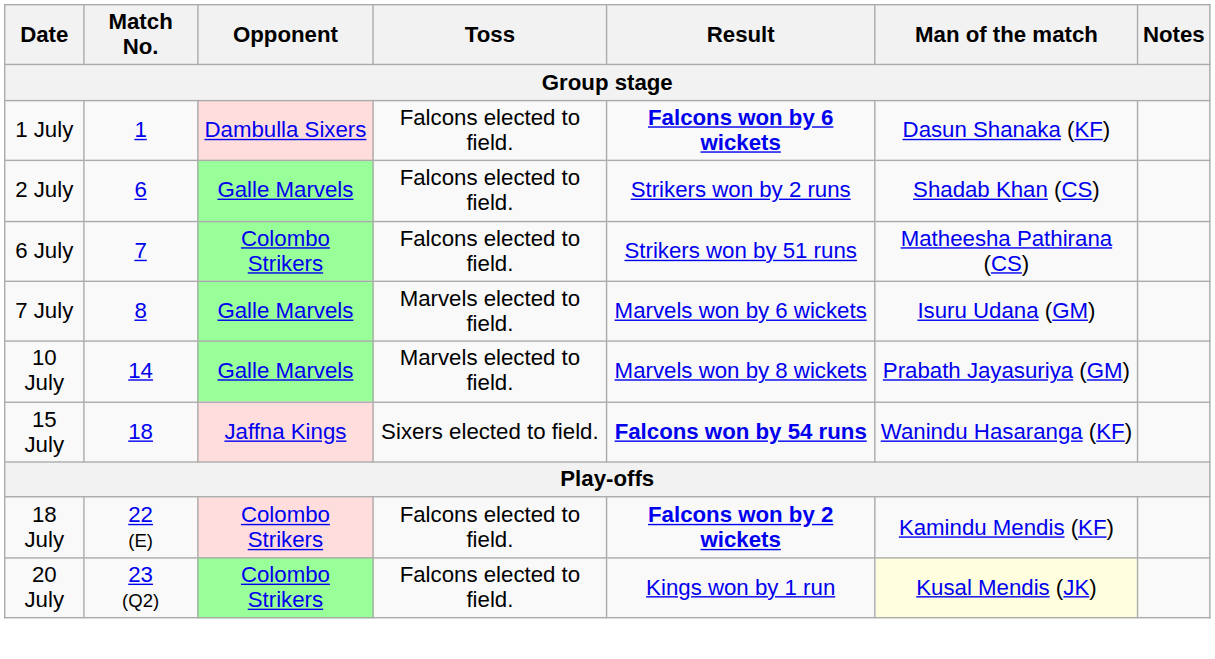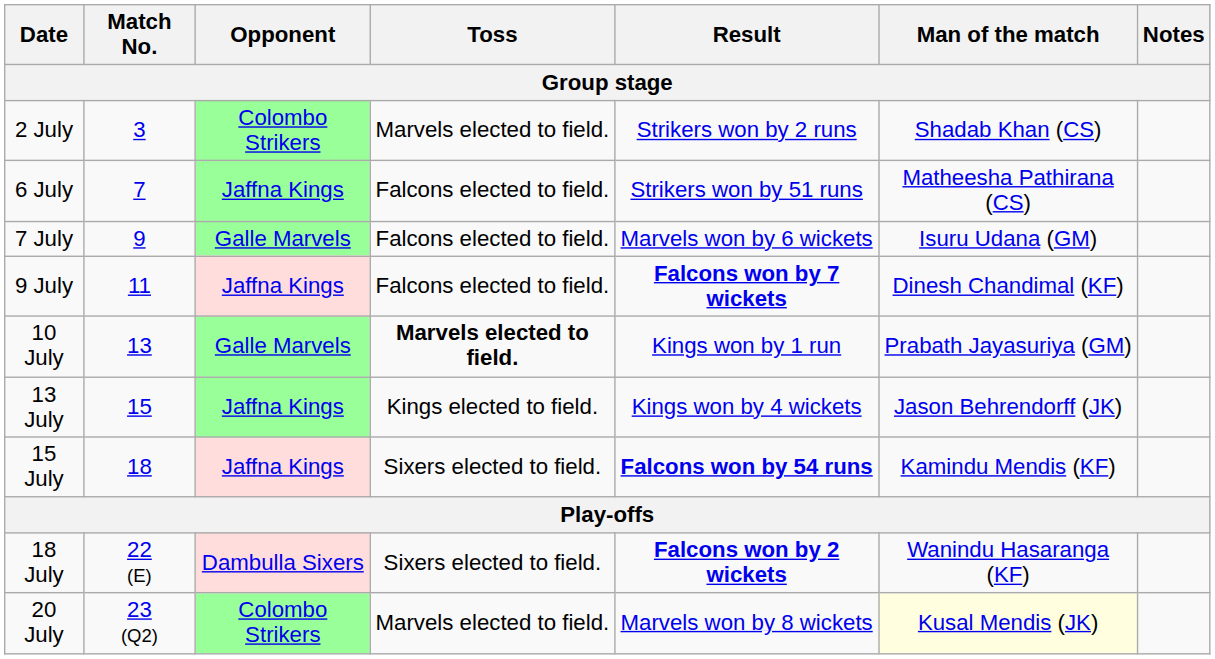 <table class="wikitable"style=" text-align:center;">
 <tr>
 <th>Date</th>
 <th>Match No.</th>
 <th>Opponent</th>
 <th>Toss</th>
 <th>Result</th>
 <th>Man of the match</th>
 <th>Notes</th>
 </tr>
 <tr>
 <th colspan=7>Group stage</th>
 </tr>
 <tr>
-<td>1 July</td>
-<td><a href='#'>1</a></td>
-<td style="background:#fdd; text-align:center;"><a href='#'>Dambulla Sixers</a></td>
-<td>Falcons elected to field.</td>
-<td><a href='#'><strong>Falcons won by 6 wickets</strong></a></td>
-<td><a href='#'>Dasun Shanaka</a> (<a href='#'>KF</a>)</td>
-<td></td>
-</tr>
-<tr>
 <td>2 July</td>
-<td><a href='#'>6</a></td>
-<td style="background:#99ff99;"><a href='#'>Galle Marvels</a></td>
-<td>Falcons elected to field.</td>
+<td><a href='#'>3</a></td>
+<td style="background:#99ff99; text-align:center;"><a href='#'>Colombo Strikers</a></td>
+<td>Marvels elected to field.</td>
 <td><a href='#'>Strikers won by 2 runs</a></td>
 <td><a href='#'>Shadab Khan</a> (<a href='#'>CS</a>)</td>
 <td></td>
 </tr>
 <tr>
 <td>6 July</td>
 <td><a href='#'>7</a></td>
-<td style="background:#99ff99;"><a href='#'>Colombo Strikers</a></td>
+<td style="background:#99ff99;"><a href='#'>Jaffna Kings</a></td>
 <td>Falcons elected to field.</td>
 <td><a href='#'>Strikers won by 51 runs</a></td>
 <td><a href='#'>Matheesha Pathirana</a> (<a href='#'>CS</a>)</td>
 <td></td>
 </tr>
 <tr>
 <td>7 July</td>
-<td><a href='#'>8</a></td>
+<td><a href='#'>9</a></td>
 <td style="background:#99ff99;"><a href='#'>Galle Marvels</a></td>
-<td>Marvels elected to field.</td>
+<td>Falcons elected to field.</td>
 <td><a href='#'>Marvels won by 6 wickets</a></td>
 <td><a href='#'>Isuru Udana</a> (<a href='#'>GM</a>)</td>
 <td></td>
 </tr>
 <tr>
+<td>9 July</td>
+<td><a href='#'>11</a></td>
+<td style="background:#fdd;"><a href='#'>Jaffna Kings</a></td>
+<td>Falcons elected to field.</td>
+<td><a href='#'><strong>Falcons won by 7 wickets</strong></a></td>
+<td><a href='#'>Dinesh Chandimal</a> (<a href='#'>KF</a>)</td>
+<td></td>
+</tr>
+<tr>
 <td>10 July</td>
-<td><a href='#'>14</a></td>
+<td><a href='#'>13</a></td>
 <td style="background:#99ff99;"><a href='#'>Galle Marvels</a></td>
-<td>Marvels elected to field.</td>
-<td><a href='#'>Marvels won by 8 wickets</a></td>
+<td><strong>Marvels elected to field.</strong></td>
+<td><a href='#'>Kings won by 1 run</a></td>
 <td><a href='#'>Prabath Jayasuriya</a> (<a href='#'>GM</a>)</td>
+<td></td>
+</tr>
+<tr>
+<td>13 July</td>
+<td><a href='#'>15</a></td>
+<td style="background:#99ff99;"><a href='#'>Jaffna Kings</a></td>
+<td>Kings elected to field.</td>
+<td><a href='#'>Kings won by 4 wickets</a></td>
+<td><a href='#'>Jason Behrendorff</a> (<a href='#'>JK</a>)</td>
 <td></td>
 </tr>
 <tr>
 <td>15 July</td>
 <td><a href='#'>18</a></td>
 <td style="background:#fdd;"><a href='#'>Jaffna Kings</a></td>
 <td>Sixers elected to field.</td>
 <td><a href='#'> <strong>Falcons won by 54 runs</strong></a></td>
-<td><a href='#'>Wanindu Hasaranga</a> (<a href='#'>KF</a>)</td>
+<td><a href='#'>Kamindu Mendis</a> (<a href='#'>KF</a>)</td>
 <td></td>
 </tr>
 <tr>
 <th colspan=7>Play-offs</th>
 </tr>
 <tr>
 <td>18 July</td>
 <td><a href='#'>22</a> <br><small> (E)</small></td>
-<td style="background:#fdd;"><a href='#'>Colombo Strikers</a></td>
-<td>Falcons elected to field.</td>
+<td style="background:#fdd; text-align:center;"><a href='#'>Dambulla Sixers</a></td>
+<td>Sixers elected to field.</td>
 <td><a href='#'><strong>Falcons won by 2 wickets</strong></a></td>
-<td><a href='#'>Kamindu Mendis</a> (<a href='#'>KF</a>)</td>
+<td><a href='#'>Wanindu Hasaranga</a> (<a href='#'>KF</a>)</td>
 <td></td>
 </tr>
 <tr>
 <td>20 July</td>
 <td><a href='#'>23</a> <br> <small>(Q2)</small></td>
 <td style="background:#99ff99;"><a href='#'>Colombo Strikers</a></td>
-<td>Falcons elected to field.</td>
-<td><a href='#'>Kings won by 1 run</a></td>
+<td>Marvels elected to field.</td>
+<td><a href='#'>Marvels won by 8 wickets</a></td>
 <td style="background: lightyellow;"><a href='#'>Kusal Mendis</a> (<a href='#'>JK</a>)</td>
 <td></td>
 </tr>
 </table>
